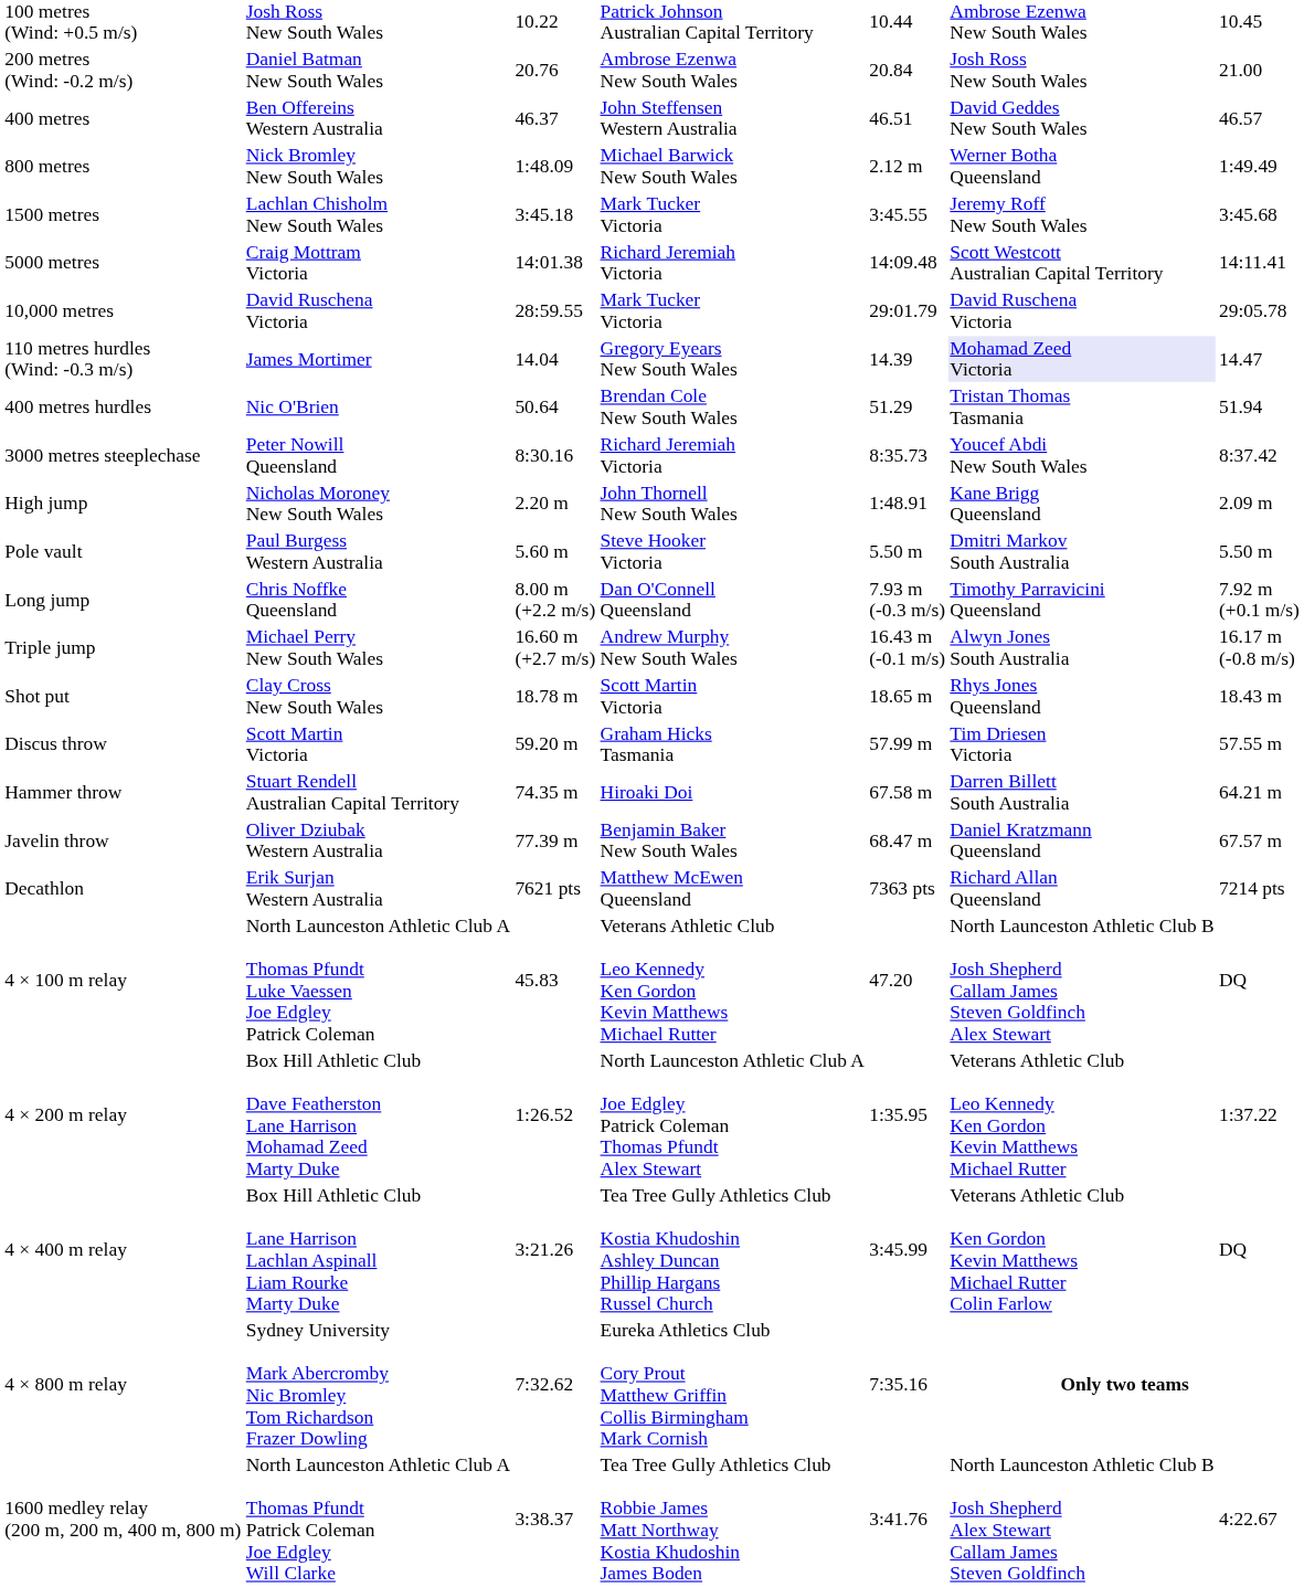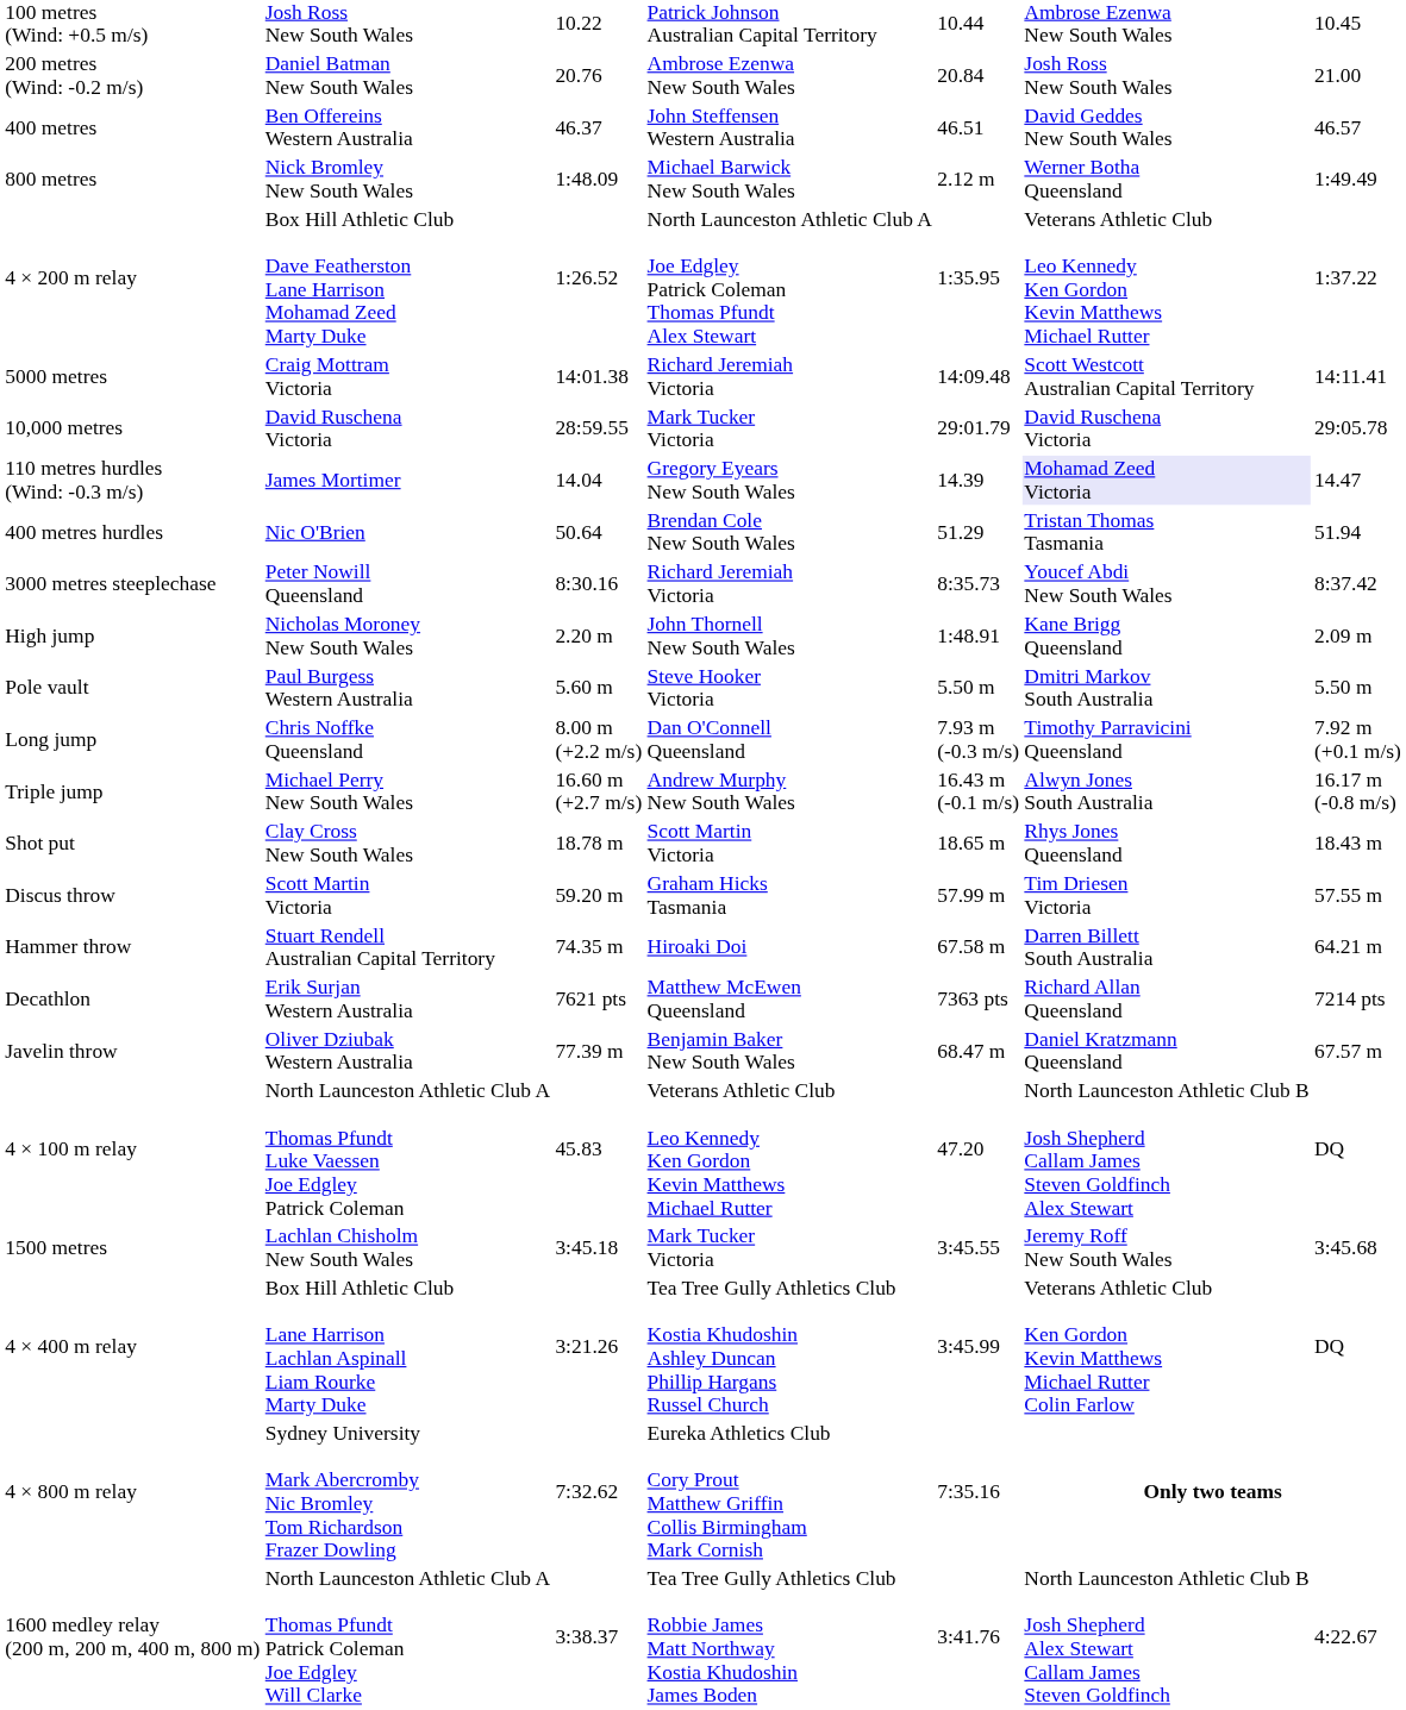 <table>
 <tr>
 <td>100 metres<br>(Wind: +0.5 m/s)</td>
 <td><a href='#'>Josh Ross</a><br>New South Wales</td>
 <td>10.22</td>
 <td><a href='#'>Patrick Johnson</a><br>Australian Capital Territory</td>
 <td>10.44</td>
 <td><a href='#'>Ambrose Ezenwa</a><br>New South Wales</td>
 <td>10.45</td>
 </tr>
 <tr>
 <td>200 metres<br>(Wind: -0.2 m/s)</td>
 <td><a href='#'>Daniel Batman</a><br>New South Wales</td>
 <td>20.76</td>
 <td><a href='#'>Ambrose Ezenwa</a><br>New South Wales</td>
 <td>20.84</td>
 <td><a href='#'>Josh Ross</a><br>New South Wales</td>
 <td>21.00</td>
 </tr>
 <tr>
 <td>400 metres</td>
 <td><a href='#'>Ben Offereins</a><br>Western Australia</td>
 <td>46.37</td>
 <td><a href='#'>John Steffensen</a><br>Western Australia</td>
 <td>46.51</td>
 <td><a href='#'>David Geddes</a><br>New South Wales</td>
 <td>46.57</td>
 </tr>
 <tr>
 <td>800 metres</td>
 <td><a href='#'>Nick Bromley</a><br>New South Wales</td>
 <td>1:48.09</td>
 <td><a href='#'>Michael Barwick</a><br>New South Wales</td>
 <td>2.12 m</td>
 <td><a href='#'>Werner Botha</a><br>Queensland</td>
 <td>1:49.49</td>
 </tr>
 <tr>
-<td>1500 metres</td>
-<td><a href='#'>Lachlan Chisholm</a><br>New South Wales</td>
-<td>3:45.18</td>
-<td><a href='#'>Mark Tucker</a><br>Victoria</td>
-<td>3:45.55</td>
-<td><a href='#'>Jeremy Roff</a><br>New South Wales</td>
-<td>3:45.68</td>
+<td>4 × 200 m relay</td>
+<td>Box Hill Athletic Club<br><br><a href='#'>Dave Featherston</a><br><a href='#'>Lane Harrison</a><br><a href='#'>Mohamad Zeed</a><br><a href='#'>Marty Duke</a></td>
+<td>1:26.52</td>
+<td>North Launceston Athletic Club A<br><br><a href='#'>Joe Edgley</a><br>Patrick Coleman<br><a href='#'>Thomas Pfundt</a><br><a href='#'>Alex Stewart</a></td>
+<td>1:35.95</td>
+<td>Veterans Athletic Club<br><br><a href='#'>Leo Kennedy</a><br><a href='#'>Ken Gordon</a><br><a href='#'>Kevin Matthews</a><br><a href='#'>Michael Rutter</a></td>
+<td>1:37.22</td>
 </tr>
 <tr>
 <td>5000 metres</td>
 <td><a href='#'>Craig Mottram</a><br>Victoria</td>
 <td>14:01.38</td>
 <td><a href='#'>Richard Jeremiah</a><br>Victoria</td>
 <td>14:09.48</td>
 <td><a href='#'>Scott Westcott</a><br>Australian Capital Territory</td>
 <td>14:11.41</td>
 </tr>
 <tr>
 <td>10,000 metres</td>
 <td><a href='#'>David Ruschena</a><br>Victoria</td>
 <td>28:59.55</td>
 <td><a href='#'>Mark Tucker</a><br>Victoria</td>
 <td>29:01.79</td>
 <td><a href='#'>David Ruschena</a><br>Victoria</td>
 <td>29:05.78</td>
 </tr>
 <tr>
 <td>110 metres hurdles<br>(Wind: -0.3 m/s)</td>
 <td><a href='#'>James Mortimer</a><br></td>
 <td>14.04</td>
 <td><a href='#'>Gregory Eyears</a><br>New South Wales</td>
 <td>14.39</td>
 <td style="background: lavender;"><a href='#'>Mohamad Zeed</a><br>Victoria</td>
 <td>14.47</td>
 </tr>
 <tr>
 <td>400 metres hurdles</td>
 <td><a href='#'>Nic O'Brien</a><br></td>
 <td>50.64</td>
 <td><a href='#'>Brendan Cole</a><br>New South Wales</td>
 <td>51.29</td>
 <td><a href='#'>Tristan Thomas</a><br>Tasmania</td>
 <td>51.94</td>
 </tr>
 <tr>
 <td>3000 metres steeplechase</td>
 <td><a href='#'>Peter Nowill</a><br>Queensland</td>
 <td>8:30.16</td>
 <td><a href='#'>Richard Jeremiah</a><br>Victoria</td>
 <td>8:35.73</td>
 <td><a href='#'>Youcef Abdi</a><br>New South Wales</td>
 <td>8:37.42</td>
 </tr>
 <tr>
 <td>High jump</td>
 <td><a href='#'>Nicholas Moroney</a><br>New South Wales</td>
 <td>2.20 m</td>
 <td><a href='#'>John Thornell</a><br>New South Wales</td>
 <td>1:48.91</td>
 <td><a href='#'>Kane Brigg</a><br>Queensland</td>
 <td>2.09 m</td>
 </tr>
 <tr>
 <td>Pole vault</td>
 <td><a href='#'>Paul Burgess</a><br>Western Australia</td>
 <td>5.60 m</td>
 <td><a href='#'>Steve Hooker</a><br>Victoria</td>
 <td>5.50 m</td>
 <td><a href='#'>Dmitri Markov</a><br>South Australia</td>
 <td>5.50 m</td>
 </tr>
 <tr>
 <td>Long jump</td>
 <td><a href='#'>Chris Noffke</a><br>Queensland</td>
 <td>8.00 m <br>(+2.2 m/s)</td>
 <td><a href='#'>Dan O'Connell</a><br>Queensland</td>
 <td>7.93 m <br>(-0.3 m/s)</td>
 <td><a href='#'>Timothy Parravicini</a><br>Queensland</td>
 <td>7.92 m <br>(+0.1 m/s)</td>
 </tr>
 <tr>
 <td>Triple jump</td>
 <td><a href='#'>Michael Perry</a><br>New South Wales</td>
 <td>16.60 m <br>(+2.7 m/s)</td>
 <td><a href='#'>Andrew Murphy</a><br>New South Wales</td>
 <td>16.43 m <br>(-0.1 m/s)</td>
 <td><a href='#'>Alwyn Jones</a><br>South Australia</td>
 <td>16.17 m <br>(-0.8 m/s)</td>
 </tr>
 <tr>
 <td>Shot put</td>
 <td><a href='#'>Clay Cross</a><br>New South Wales</td>
 <td>18.78 m</td>
 <td><a href='#'>Scott Martin</a><br>Victoria</td>
 <td>18.65 m</td>
 <td><a href='#'>Rhys Jones</a><br>Queensland</td>
 <td>18.43 m</td>
 </tr>
 <tr>
 <td>Discus throw</td>
 <td><a href='#'>Scott Martin</a><br>Victoria</td>
 <td>59.20 m</td>
 <td><a href='#'>Graham Hicks</a><br>Tasmania</td>
 <td>57.99 m</td>
 <td><a href='#'>Tim Driesen</a><br>Victoria</td>
 <td>57.55 m</td>
 </tr>
 <tr>
 <td>Hammer throw</td>
 <td><a href='#'>Stuart Rendell</a><br>Australian Capital Territory</td>
 <td>74.35 m</td>
 <td><a href='#'>Hiroaki Doi</a><br></td>
 <td>67.58 m</td>
 <td><a href='#'>Darren Billett</a><br>South Australia</td>
 <td>64.21 m</td>
 </tr>
 <tr>
+<td>Decathlon</td>
+<td><a href='#'>Erik Surjan</a><br>Western Australia</td>
+<td>7621 pts</td>
+<td><a href='#'>Matthew McEwen</a><br>Queensland</td>
+<td>7363 pts</td>
+<td><a href='#'>Richard Allan</a><br>Queensland</td>
+<td>7214 pts</td>
+</tr>
+<tr>
 <td>Javelin throw</td>
 <td><a href='#'>Oliver Dziubak</a><br>Western Australia</td>
 <td>77.39 m</td>
 <td><a href='#'>Benjamin Baker</a><br>New South Wales</td>
 <td>68.47 m</td>
 <td><a href='#'>Daniel Kratzmann</a><br>Queensland</td>
 <td>67.57 m</td>
-</tr>
-<tr>
-<td>Decathlon</td>
-<td><a href='#'>Erik Surjan</a><br>Western Australia</td>
-<td>7621 pts</td>
-<td><a href='#'>Matthew McEwen</a><br>Queensland</td>
-<td>7363 pts</td>
-<td><a href='#'>Richard Allan</a><br>Queensland</td>
-<td>7214 pts</td>
 </tr>
 <tr>
 <td>4 × 100 m relay</td>
 <td>North Launceston Athletic Club A<br><br><a href='#'>Thomas Pfundt</a><br><a href='#'>Luke Vaessen</a><br><a href='#'>Joe Edgley</a><br>Patrick Coleman</td>
 <td>45.83</td>
 <td>Veterans Athletic Club<br><br><a href='#'>Leo Kennedy</a><br><a href='#'>Ken Gordon</a><br><a href='#'>Kevin Matthews</a><br><a href='#'>Michael Rutter</a></td>
 <td>47.20</td>
 <td>North Launceston Athletic Club B<br><br><a href='#'>Josh Shepherd</a><br><a href='#'>Callam James</a><br><a href='#'>Steven Goldfinch</a><br><a href='#'>Alex Stewart</a></td>
 <td>DQ</td>
 </tr>
 <tr>
-<td>4 × 200 m relay</td>
-<td>Box Hill Athletic Club<br><br><a href='#'>Dave Featherston</a><br><a href='#'>Lane Harrison</a><br><a href='#'>Mohamad Zeed</a><br><a href='#'>Marty Duke</a></td>
-<td>1:26.52</td>
-<td>North Launceston Athletic Club A<br><br><a href='#'>Joe Edgley</a><br>Patrick Coleman<br><a href='#'>Thomas Pfundt</a><br><a href='#'>Alex Stewart</a></td>
-<td>1:35.95</td>
-<td>Veterans Athletic Club<br><br><a href='#'>Leo Kennedy</a><br><a href='#'>Ken Gordon</a><br><a href='#'>Kevin Matthews</a><br><a href='#'>Michael Rutter</a></td>
-<td>1:37.22</td>
+<td>1500 metres</td>
+<td><a href='#'>Lachlan Chisholm</a><br>New South Wales</td>
+<td>3:45.18</td>
+<td><a href='#'>Mark Tucker</a><br>Victoria</td>
+<td>3:45.55</td>
+<td><a href='#'>Jeremy Roff</a><br>New South Wales</td>
+<td>3:45.68</td>
 </tr>
 <tr>
 <td>4 × 400 m relay</td>
 <td>Box Hill Athletic Club<br><br><a href='#'>Lane Harrison</a><br><a href='#'>Lachlan Aspinall</a><br><a href='#'>Liam Rourke</a><br><a href='#'>Marty Duke</a></td>
 <td>3:21.26</td>
 <td>Tea Tree Gully Athletics Club<br><br><a href='#'>Kostia Khudoshin</a><br><a href='#'>Ashley Duncan</a><br><a href='#'>Phillip Hargans</a><br><a href='#'>Russel Church</a></td>
 <td>3:45.99</td>
 <td>Veterans Athletic Club<br><br><a href='#'>Ken Gordon</a><br><a href='#'>Kevin Matthews</a><br><a href='#'>Michael Rutter</a><br><a href='#'>Colin Farlow</a></td>
 <td>DQ</td>
 </tr>
 <tr>
 <td>4 × 800 m relay</td>
 <td>Sydney University<br><br><a href='#'>Mark Abercromby</a><br><a href='#'>Nic Bromley</a><br><a href='#'>Tom Richardson</a><br><a href='#'>Frazer Dowling</a></td>
 <td>7:32.62</td>
 <td>Eureka Athletics Club<br><br><a href='#'>Cory Prout</a><br><a href='#'>Matthew Griffin</a><br><a href='#'>Collis Birmingham</a><br><a href='#'>Mark Cornish</a></td>
 <td>7:35.16</td>
 <th colspan=2>Only two teams</th>
 </tr>
 <tr>
 <td>1600 medley relay<br>(200 m, 200 m, 400 m, 800 m)</td>
 <td>North Launceston Athletic Club A<br><br><a href='#'>Thomas Pfundt</a><br>Patrick Coleman<br><a href='#'>Joe Edgley</a><br><a href='#'>Will Clarke</a></td>
 <td>3:38.37</td>
 <td>Tea Tree Gully Athletics Club<br><br><a href='#'>Robbie James</a><br><a href='#'>Matt Northway</a><br><a href='#'>Kostia Khudoshin</a><br><a href='#'>James Boden</a></td>
 <td>3:41.76</td>
 <td>North Launceston Athletic Club B<br><br><a href='#'>Josh Shepherd</a><br><a href='#'>Alex Stewart</a><br><a href='#'>Callam James</a><br><a href='#'>Steven Goldfinch</a></td>
 <td>4:22.67</td>
 </tr>
 <tr>
 </tr>
 </table>
